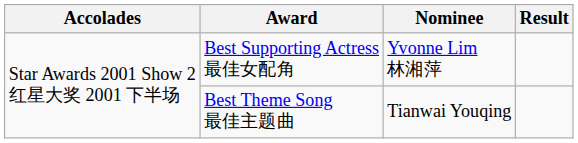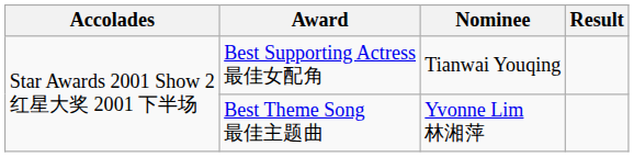 <table class="wikitable">
 <tr>
 <th>Accolades</th>
 <th>Award</th>
 <th>Nominee</th>
 <th>Result</th>
 </tr>
 <tr>
 <td rowspan="2">Star Awards 2001 Show 2 <br> 红星大奖 2001 下半场</td>
 <td><a href='#'>Best Supporting Actress</a> <br> 最佳女配角</td>
-<td><a href='#'>Yvonne Lim</a> <br> 林湘萍</td>
+<td>Tianwai Youqing</td>
 <td></td>
 </tr>
 <tr>
 <td><a href='#'>Best Theme Song</a> <br> 最佳主题曲</td>
-<td>Tianwai Youqing</td>
+<td><a href='#'>Yvonne Lim</a> <br> 林湘萍</td>
 <td></td>
 </tr>
 </table>
